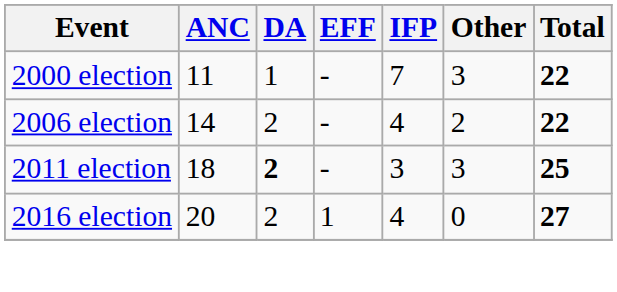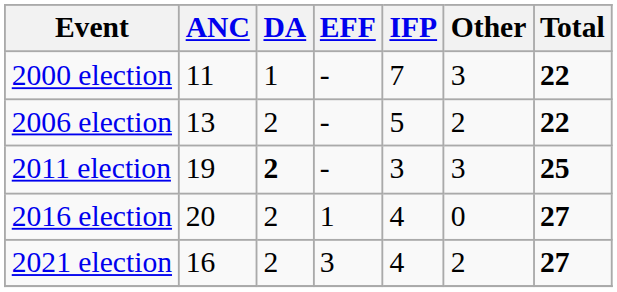 <table class="wikitable">
 <tr>
 <th>Event</th>
 <th><a href='#'>ANC</a></th>
 <th><a href='#'>DA</a></th>
 <th><a href='#'>EFF</a></th>
 <th><a href='#'>IFP</a></th>
 <th>Other</th>
 <th>Total</th>
 </tr>
 <tr>
 <td><a href='#'>2000 election</a></td>
 <td>11</td>
 <td>1</td>
 <td>-</td>
 <td>7</td>
 <td>3</td>
 <td><strong>22</strong></td>
 </tr>
 <tr>
 <td><a href='#'>2006 election</a></td>
-<td>14</td>
+<td>13</td>
 <td>2</td>
 <td>-</td>
-<td>4</td>
+<td>5</td>
 <td>2</td>
 <td><strong>22</strong></td>
 </tr>
 <tr>
 <td><a href='#'>2011 election</a></td>
-<td>18</td>
+<td>19</td>
 <td><strong>2</strong></td>
 <td>-</td>
 <td>3</td>
 <td>3</td>
 <td><strong>25</strong></td>
 </tr>
 <tr>
 <td><a href='#'>2016 election</a></td>
 <td>20</td>
 <td>2</td>
 <td>1</td>
 <td>4</td>
 <td>0</td>
 <td><strong>27</strong></td>
 </tr>
 <tr>
+<td><a href='#'>2021 election</a></td>
+<td>16</td>
+<td>2</td>
+<td>3</td>
+<td>4</td>
+<td>2</td>
+<td><strong>27</strong></td>
+</tr>
+<tr>
 </tr>
 </table>
